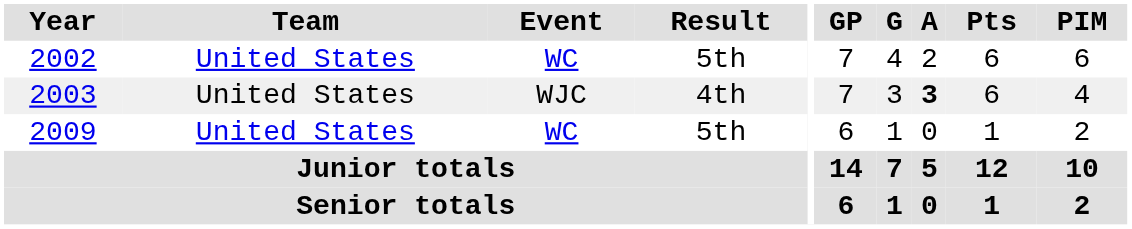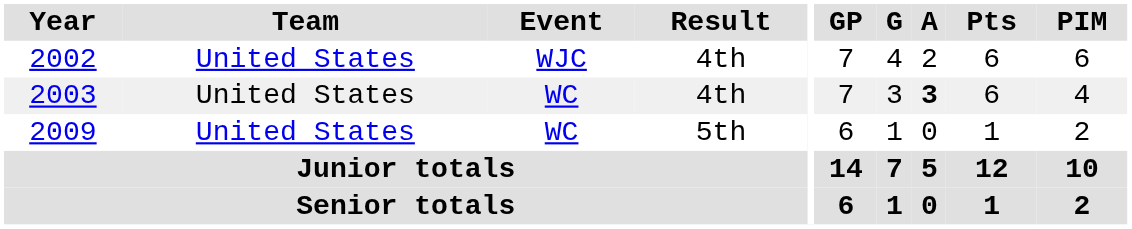 <table border="0" cellpadding="1" cellspacing="0" ID="Table3" style="text-align:center; width:40em">
 <tr ALIGN="center" bgcolor="#e0e0e0">
 <th>Year</th>
 <th>Team</th>
 <th>Event</th>
 <th>Result</th>
 <th rowspan="99" bgcolor="#ffffff"></th>
 <th>GP</th>
 <th>G</th>
 <th>A</th>
 <th>Pts</th>
 <th>PIM</th>
 </tr>
 <tr>
 <td><a href='#'>2002</a></td>
 <td><a href='#'>United States</a></td>
-<td><a href='#'>WC</a></td>
-<td>5th</td>
+<td><a href='#'>WJC</a></td>
+<td>4th</td>
 <td>7</td>
 <td>4</td>
 <td>2</td>
 <td>6</td>
 <td>6</td>
 </tr>
 <tr bgcolor="#f0f0f0">
 <td><a href='#'>2003</a></td>
 <td>United States</td>
-<td>WJC</td>
+<td><a href='#'>WC</a></td>
 <td>4th</td>
 <td>7</td>
 <td>3</td>
 <td><strong>3</strong></td>
 <td>6</td>
 <td>4</td>
 </tr>
 <tr>
 <td><a href='#'>2009</a></td>
 <td><a href='#'>United States</a></td>
 <td><a href='#'>WC</a></td>
 <td>5th</td>
 <td>6</td>
 <td>1</td>
 <td>0</td>
 <td>1</td>
 <td>2</td>
 </tr>
 <tr bgcolor="#e0e0e0">
 <th colspan="4">Junior totals</th>
 <th>14</th>
 <th>7</th>
 <th>5</th>
 <th>12</th>
 <th>10</th>
 </tr>
 <tr bgcolor="#e0e0e0">
 <th colspan="4">Senior totals</th>
 <th>6</th>
 <th>1</th>
 <th>0</th>
 <th>1</th>
 <th>2</th>
 </tr>
 </table>
